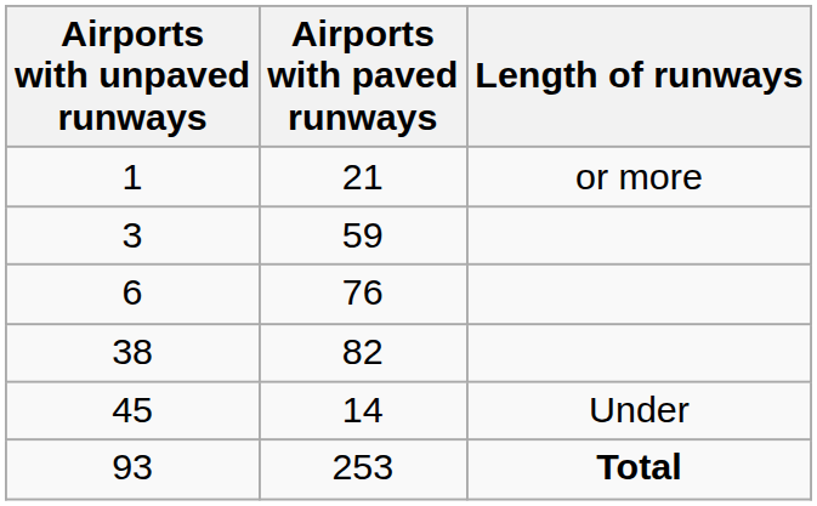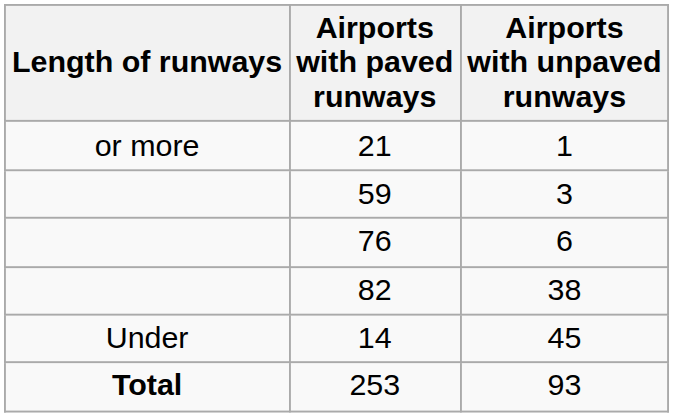 <table class="wikitable">
 <tr>
+<th>Length of runways</th>
+<th>Airports <br>with paved <br>runways</th>
 <th>Airports <br>with unpaved <br>runways</th>
-<th>Airports <br>with paved <br>runways</th>
-<th>Length of runways</th>
 </tr>
 <tr style="text-align:center;">
+<td> or more</td>
+<td>21</td>
 <td>1</td>
-<td>21</td>
-<td> or more</td>
 </tr>
 <tr style="text-align:center;">
+<td></td>
+<td>59</td>
 <td>3</td>
-<td>59</td>
-<td></td>
 </tr>
 <tr style="text-align:center;">
+<td></td>
+<td>76</td>
 <td>6</td>
-<td>76</td>
-<td></td>
 </tr>
 <tr style="text-align:center;">
+<td></td>
+<td>82</td>
 <td>38</td>
-<td>82</td>
-<td></td>
 </tr>
 <tr style="text-align:center;">
+<td>Under </td>
+<td>14</td>
 <td>45</td>
-<td>14</td>
-<td>Under </td>
 </tr>
 <tr style="text-align:center;">
+<td><strong>Total</strong></td>
+<td>253</td>
 <td>93</td>
-<td>253</td>
-<td><strong>Total</strong></td>
 </tr>
 </table>
